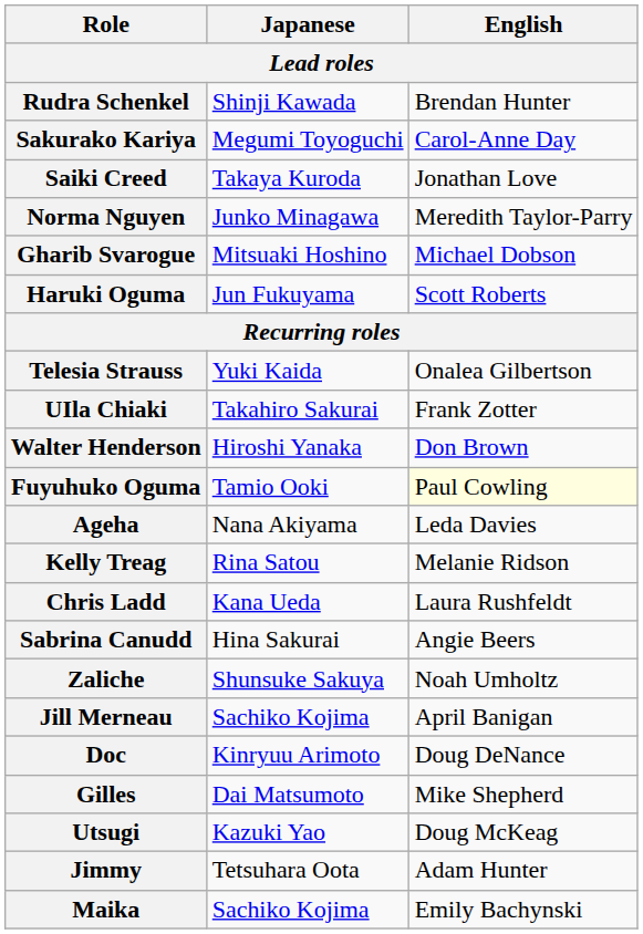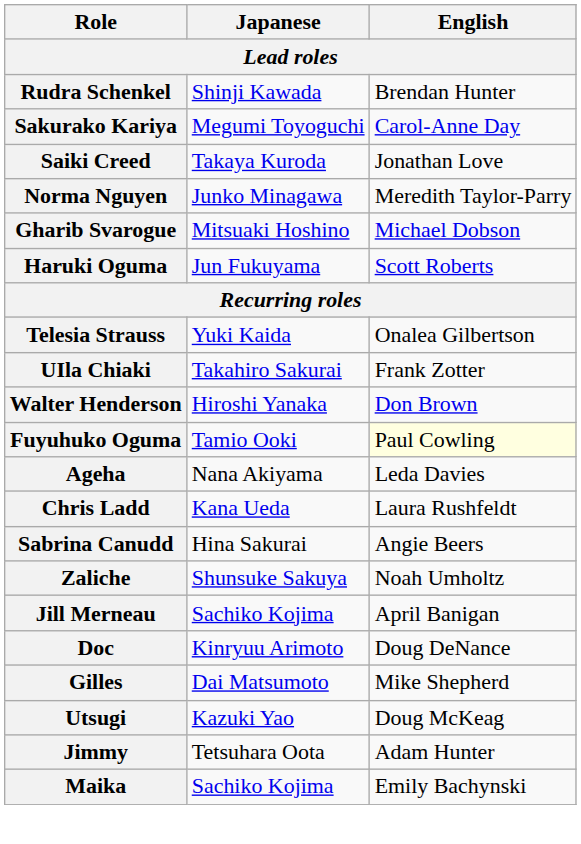 <table class="wikitable mw-collapsible">
 <tr>
 <th>Role</th>
 <th>Japanese</th>
 <th>English</th>
 </tr>
 <tr>
 <th colspan="3"><em>Lead roles</em></th>
 </tr>
 <tr>
 <th>Rudra Schenkel</th>
 <td><a href='#'>Shinji Kawada</a></td>
 <td>Brendan Hunter</td>
 </tr>
 <tr>
 <th>Sakurako Kariya</th>
 <td><a href='#'>Megumi Toyoguchi</a></td>
 <td><a href='#'>Carol-Anne Day</a></td>
 </tr>
 <tr>
 <th>Saiki Creed</th>
 <td><a href='#'>Takaya Kuroda</a></td>
 <td>Jonathan Love</td>
 </tr>
 <tr>
 <th>Norma Nguyen</th>
 <td><a href='#'>Junko Minagawa</a></td>
 <td>Meredith Taylor-Parry</td>
 </tr>
 <tr>
 <th>Gharib Svarogue</th>
 <td><a href='#'>Mitsuaki Hoshino</a></td>
 <td><a href='#'>Michael Dobson</a></td>
 </tr>
 <tr>
 <th>Haruki Oguma</th>
 <td><a href='#'>Jun Fukuyama</a></td>
 <td><a href='#'>Scott Roberts</a></td>
 </tr>
 <tr>
 <th colspan="3"><em>Recurring roles</em></th>
 </tr>
 <tr>
 <th>Telesia Strauss</th>
 <td><a href='#'>Yuki Kaida</a></td>
 <td>Onalea Gilbertson</td>
 </tr>
 <tr>
 <th>UIla Chiaki</th>
 <td><a href='#'>Takahiro Sakurai</a></td>
 <td>Frank Zotter</td>
 </tr>
 <tr>
 <th>Walter Henderson</th>
 <td><a href='#'>Hiroshi Yanaka</a></td>
 <td><a href='#'>Don Brown</a></td>
 </tr>
 <tr>
 <th>Fuyuhuko Oguma</th>
 <td><a href='#'>Tamio Ooki</a></td>
 <td style="background: lightyellow;">Paul Cowling</td>
 </tr>
 <tr>
 <th>Ageha</th>
 <td>Nana Akiyama</td>
 <td>Leda Davies</td>
 </tr>
 <tr>
-<th>Kelly Treag</th>
-<td><a href='#'>Rina Satou</a></td>
-<td>Melanie Ridson</td>
-</tr>
-<tr>
 <th>Chris Ladd</th>
 <td><a href='#'>Kana Ueda</a></td>
 <td>Laura Rushfeldt</td>
 </tr>
 <tr>
 <th>Sabrina Canudd</th>
 <td>Hina Sakurai</td>
 <td>Angie Beers</td>
 </tr>
 <tr>
 <th>Zaliche</th>
 <td><a href='#'>Shunsuke Sakuya</a></td>
 <td>Noah Umholtz</td>
 </tr>
 <tr>
 <th>Jill Merneau</th>
 <td><a href='#'>Sachiko Kojima</a></td>
 <td>April Banigan</td>
 </tr>
 <tr>
 <th>Doc</th>
 <td><a href='#'>Kinryuu Arimoto</a></td>
 <td>Doug DeNance</td>
 </tr>
 <tr>
 <th>Gilles</th>
 <td><a href='#'>Dai Matsumoto</a></td>
 <td>Mike Shepherd</td>
 </tr>
 <tr>
 <th>Utsugi</th>
 <td><a href='#'>Kazuki Yao</a></td>
 <td>Doug McKeag</td>
 </tr>
 <tr>
 <th>Jimmy</th>
 <td>Tetsuhara Oota</td>
 <td>Adam Hunter</td>
 </tr>
 <tr>
 <th>Maika</th>
 <td><a href='#'>Sachiko Kojima</a></td>
 <td>Emily Bachynski</td>
 </tr>
 </table>
